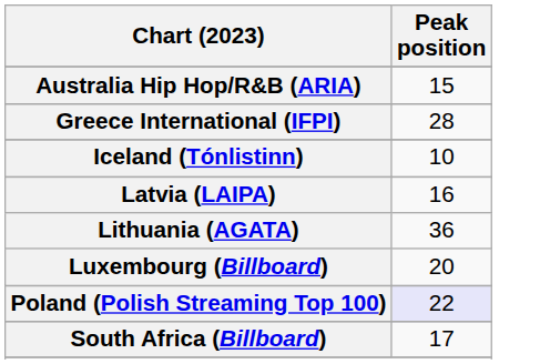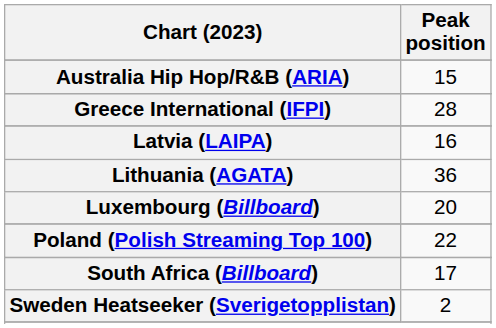 <table class="wikitable sortable plainrowheaders" style="text-align:center">
 <tr>
 <th scope="col">Chart (2023)</th>
 <th scope="col">Peak<br>position</th>
 </tr>
 <tr>
 </tr>
 <tr>
 <th scope="row">Australia Hip Hop/R&B (<a href='#'>ARIA</a>)</th>
 <td>15</td>
 </tr>
 <tr>
 </tr>
 <tr>
 </tr>
 <tr>
 </tr>
 <tr>
 </tr>
 <tr>
 <th scope="row">Greece International (<a href='#'>IFPI</a>)</th>
 <td>28</td>
 </tr>
 <tr>
 </tr>
 <tr>
-<th scope="row">Iceland (<a href='#'>Tónlistinn</a>)</th>
-<td>10</td>
-</tr>
-<tr>
 </tr>
 <tr>
 <th scope="row">Latvia (<a href='#'>LAIPA</a>)</th>
 <td>16</td>
 </tr>
 <tr>
 <th scope="row">Lithuania (<a href='#'>AGATA</a>)</th>
 <td>36</td>
 </tr>
 <tr>
 <th scope="row">Luxembourg (<em><a href='#'>Billboard</a></em>)</th>
 <td>20</td>
 </tr>
 <tr>
 </tr>
 <tr>
 </tr>
 <tr>
 <th scope="row">Poland (<a href='#'>Polish Streaming Top 100</a>)</th>
-<td style="background: lavender;">22</td>
+<td>22</td>
 </tr>
 <tr>
 </tr>
 <tr>
 <th scope="row">South Africa (<em><a href='#'>Billboard</a></em>)</th>
 <td>17</td>
 </tr>
 <tr>
+<th scope="row">Sweden Heatseeker (<a href='#'>Sverigetopplistan</a>)</th>
+<td>2</td>
+</tr>
+<tr>
 </tr>
 <tr>
 </tr>
 <tr>
 </tr>
 </table>
